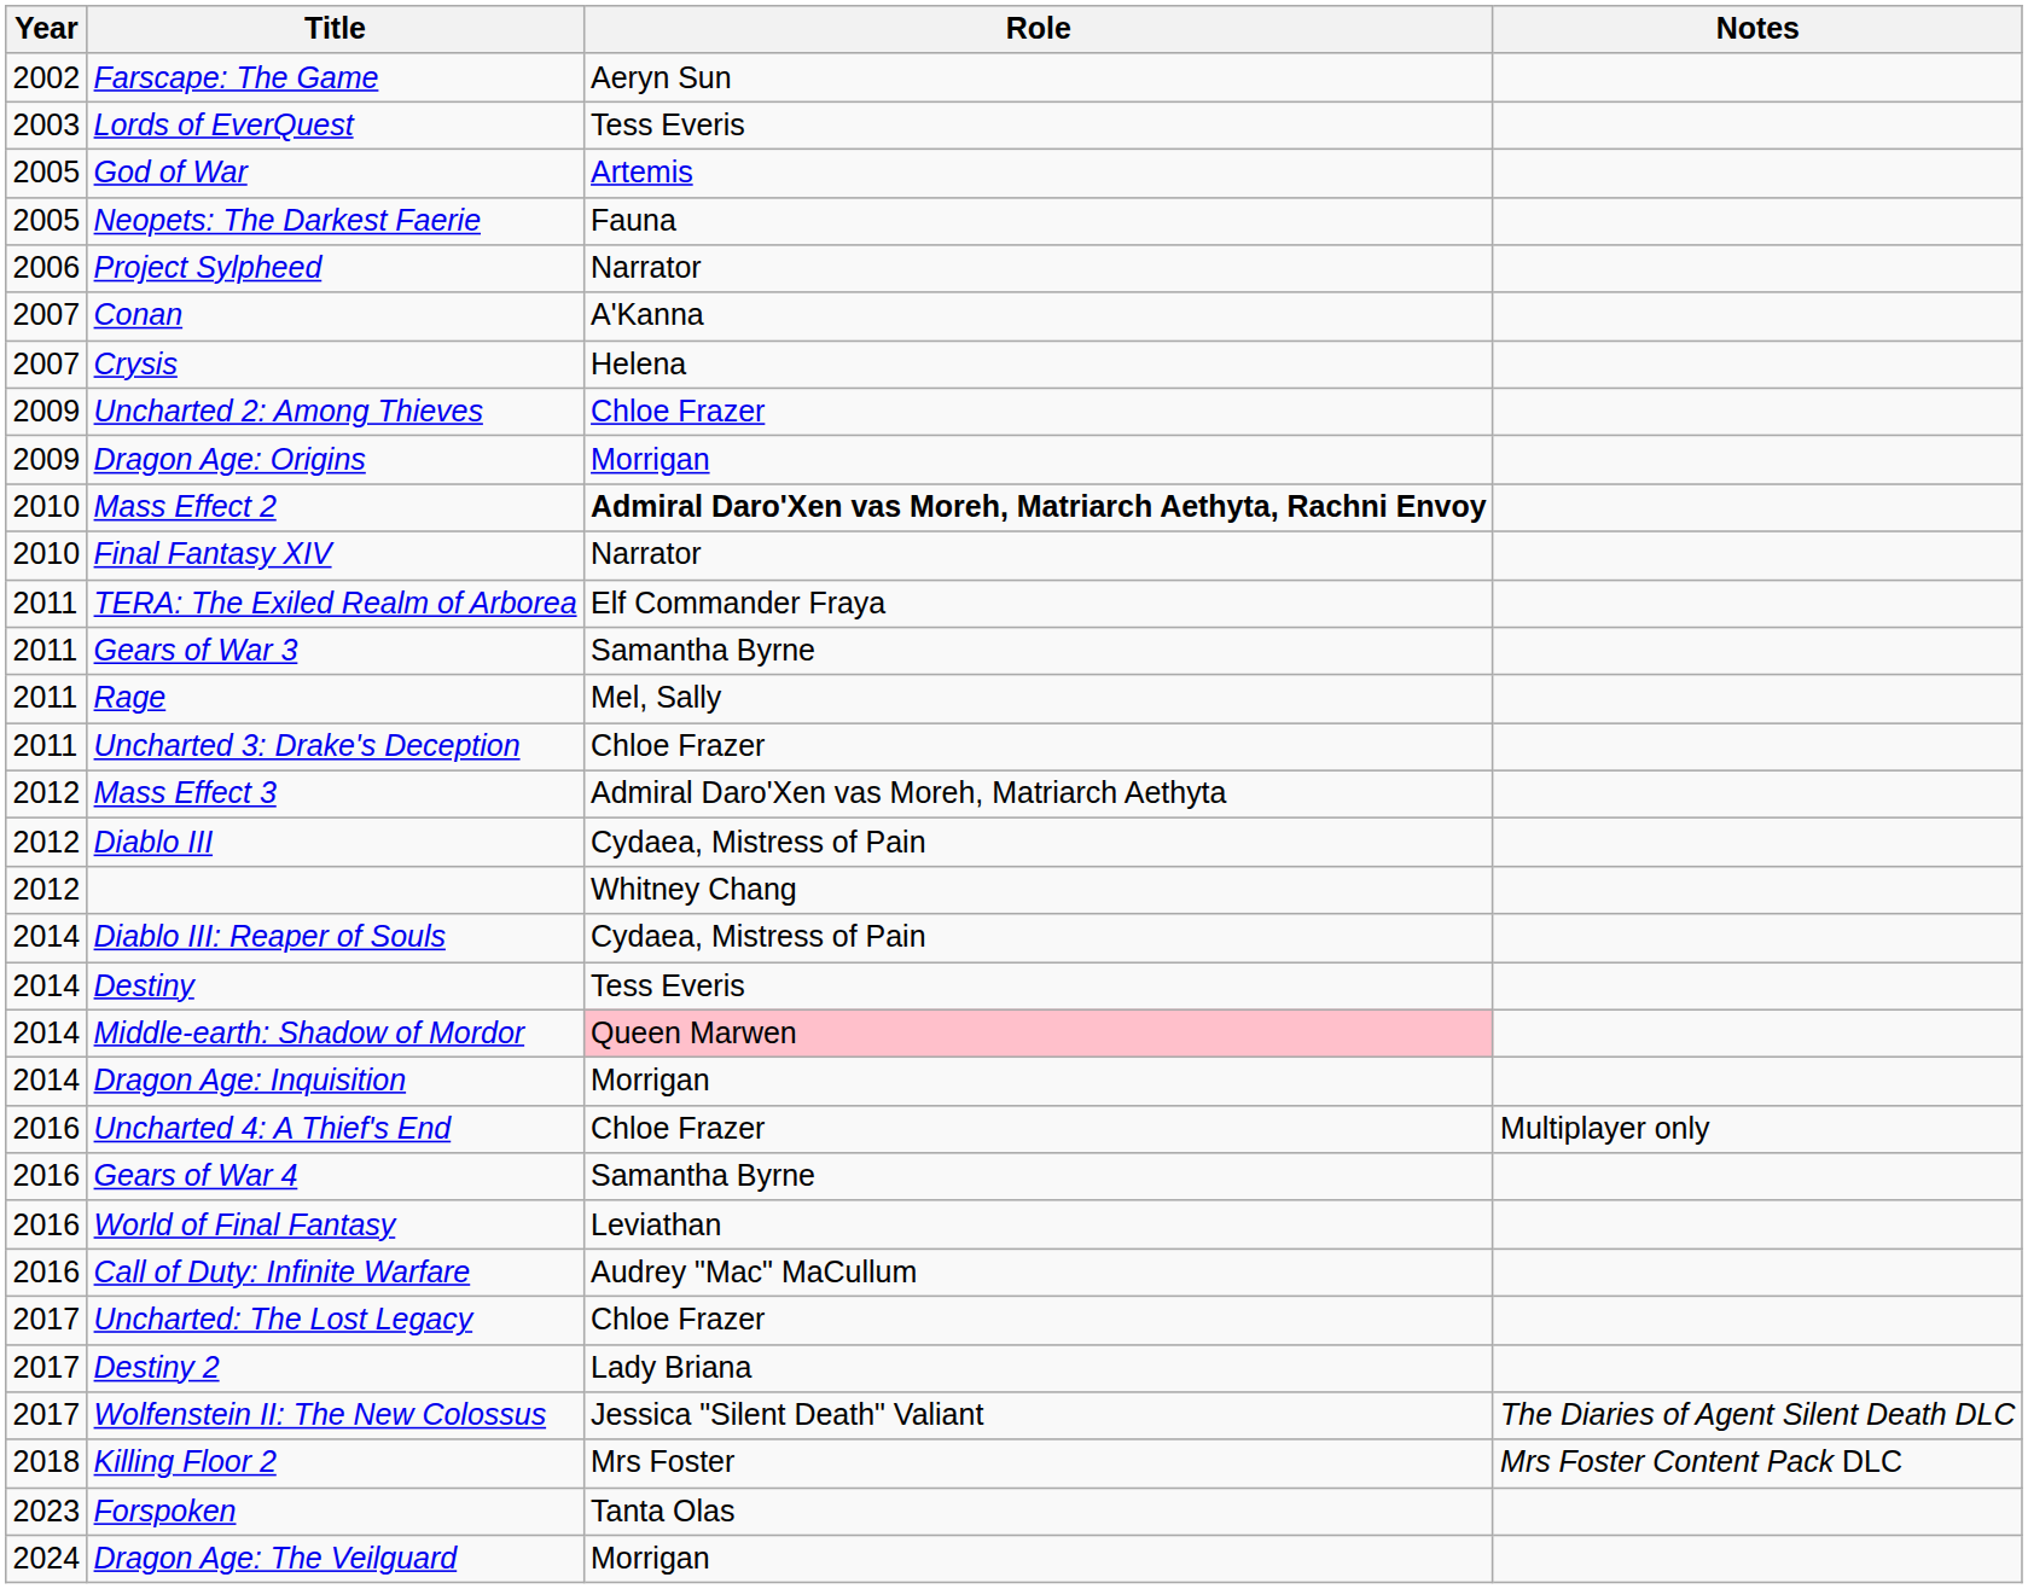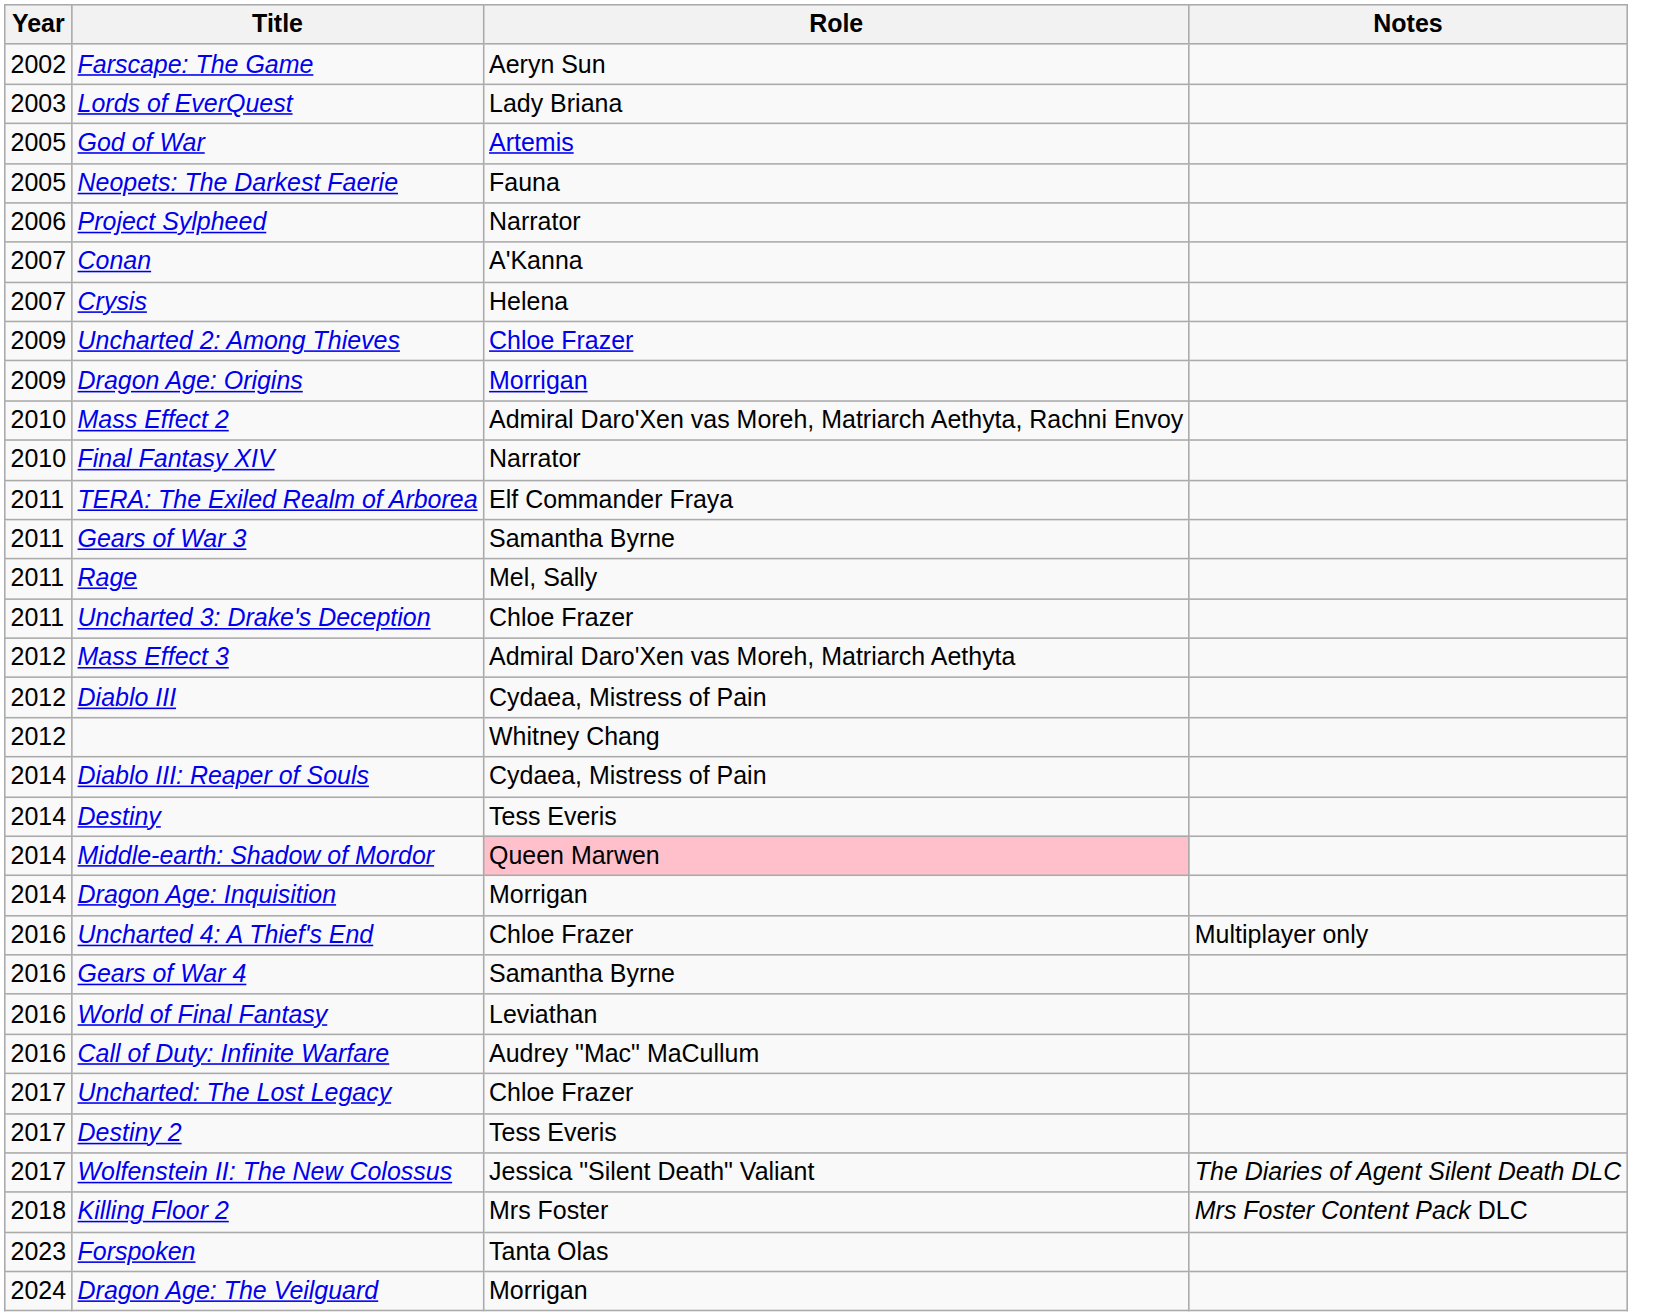 <table class="wikitable sortable">
 <tr>
 <th>Year</th>
 <th>Title</th>
 <th>Role</th>
 <th class="unsortable">Notes</th>
 </tr>
 <tr>
 <td>2002</td>
 <td><em><a href='#'>Farscape: The Game</a></em></td>
 <td>Aeryn Sun</td>
 <td></td>
 </tr>
 <tr>
 <td>2003</td>
 <td><em><a href='#'>Lords of EverQuest</a></em></td>
-<td>Tess Everis</td>
+<td>Lady Briana</td>
 <td></td>
 </tr>
 <tr>
 <td>2005</td>
 <td><em><a href='#'>God of War</a></em></td>
 <td><a href='#'>Artemis</a></td>
 <td></td>
 </tr>
 <tr>
 <td>2005</td>
 <td><em><a href='#'>Neopets: The Darkest Faerie</a></em></td>
 <td>Fauna</td>
 <td></td>
 </tr>
 <tr>
 <td>2006</td>
 <td><em><a href='#'>Project Sylpheed</a></em></td>
 <td>Narrator</td>
 <td></td>
 </tr>
 <tr>
 <td>2007</td>
 <td><em><a href='#'>Conan</a></em></td>
 <td>A'Kanna</td>
 <td></td>
 </tr>
 <tr>
 <td>2007</td>
 <td><em><a href='#'>Crysis</a></em></td>
 <td>Helena</td>
 <td></td>
 </tr>
 <tr>
 <td>2009</td>
 <td><em><a href='#'>Uncharted 2: Among Thieves</a></em></td>
 <td><a href='#'>Chloe Frazer</a></td>
 <td></td>
 </tr>
 <tr>
 <td>2009</td>
 <td><em><a href='#'>Dragon Age: Origins</a></em></td>
 <td><a href='#'>Morrigan</a></td>
 <td></td>
 </tr>
 <tr>
 <td>2010</td>
 <td><em><a href='#'>Mass Effect 2</a></em></td>
-<td><strong>Admiral Daro'Xen vas Moreh, Matriarch Aethyta, Rachni Envoy</strong></td>
+<td>Admiral Daro'Xen vas Moreh, Matriarch Aethyta, Rachni Envoy</td>
 <td></td>
 </tr>
 <tr>
 <td>2010</td>
 <td><em><a href='#'>Final Fantasy XIV</a></em></td>
 <td>Narrator</td>
 <td></td>
 </tr>
 <tr>
 <td>2011</td>
 <td><em><a href='#'>TERA: The Exiled Realm of Arborea</a></em></td>
 <td>Elf Commander Fraya</td>
 <td></td>
 </tr>
 <tr>
 <td>2011</td>
 <td><em><a href='#'>Gears of War 3</a></em></td>
 <td>Samantha Byrne</td>
 <td></td>
 </tr>
 <tr>
 <td>2011</td>
 <td><em><a href='#'>Rage</a></em></td>
 <td>Mel, Sally</td>
 <td></td>
 </tr>
 <tr>
 <td>2011</td>
 <td><em><a href='#'>Uncharted 3: Drake's Deception</a></em></td>
 <td>Chloe Frazer</td>
 <td></td>
 </tr>
 <tr>
 <td>2012</td>
 <td><em><a href='#'>Mass Effect 3</a></em></td>
 <td>Admiral Daro'Xen vas Moreh, Matriarch Aethyta</td>
 <td></td>
 </tr>
 <tr>
 <td>2012</td>
 <td><em><a href='#'>Diablo III</a></em></td>
 <td>Cydaea, Mistress of Pain</td>
 <td></td>
 </tr>
 <tr>
 <td>2012</td>
 <td><em></em></td>
 <td>Whitney Chang</td>
 <td></td>
 </tr>
 <tr>
 <td>2014</td>
 <td><em><a href='#'>Diablo III: Reaper of Souls</a></em></td>
 <td>Cydaea, Mistress of Pain</td>
 <td></td>
 </tr>
 <tr>
 <td>2014</td>
 <td><em><a href='#'>Destiny</a></em></td>
 <td>Tess Everis</td>
 <td></td>
 </tr>
 <tr>
 <td>2014</td>
 <td><em><a href='#'>Middle-earth: Shadow of Mordor</a></em></td>
 <td style="background: pink;">Queen Marwen</td>
 <td></td>
 </tr>
 <tr>
 <td>2014</td>
 <td><em><a href='#'>Dragon Age: Inquisition</a></em></td>
 <td>Morrigan</td>
 <td></td>
 </tr>
 <tr>
 <td>2016</td>
 <td><em><a href='#'>Uncharted 4: A Thief's End</a></em></td>
 <td>Chloe Frazer</td>
 <td>Multiplayer only</td>
 </tr>
 <tr>
 <td>2016</td>
 <td><em><a href='#'>Gears of War 4</a></em></td>
 <td>Samantha Byrne</td>
 <td></td>
 </tr>
 <tr>
 <td>2016</td>
 <td><em><a href='#'>World of Final Fantasy</a></em></td>
 <td>Leviathan</td>
 <td></td>
 </tr>
 <tr>
 <td>2016</td>
 <td><em><a href='#'>Call of Duty: Infinite Warfare</a></em></td>
 <td>Audrey "Mac" MaCullum</td>
 <td></td>
 </tr>
 <tr>
 <td>2017</td>
 <td><em><a href='#'>Uncharted: The Lost Legacy</a></em></td>
 <td>Chloe Frazer</td>
 <td></td>
 </tr>
 <tr>
 <td>2017</td>
 <td><em><a href='#'>Destiny 2</a></em></td>
-<td>Lady Briana</td>
+<td>Tess Everis</td>
 <td></td>
 </tr>
 <tr>
 <td>2017</td>
 <td><em><a href='#'>Wolfenstein II: The New Colossus</a></em></td>
 <td>Jessica "Silent Death" Valiant</td>
 <td><em>The Diaries of Agent Silent Death DLC</em></td>
 </tr>
 <tr>
 <td>2018</td>
 <td><em><a href='#'>Killing Floor 2</a></em></td>
 <td>Mrs Foster</td>
 <td><em>Mrs Foster Content Pack</em> DLC</td>
 </tr>
 <tr>
 <td>2023</td>
 <td><em><a href='#'>Forspoken</a></em></td>
 <td>Tanta Olas</td>
 <td></td>
 </tr>
 <tr>
 <td>2024</td>
 <td><em><a href='#'>Dragon Age: The Veilguard</a></em></td>
 <td>Morrigan</td>
 <td></td>
 </tr>
 </table>
